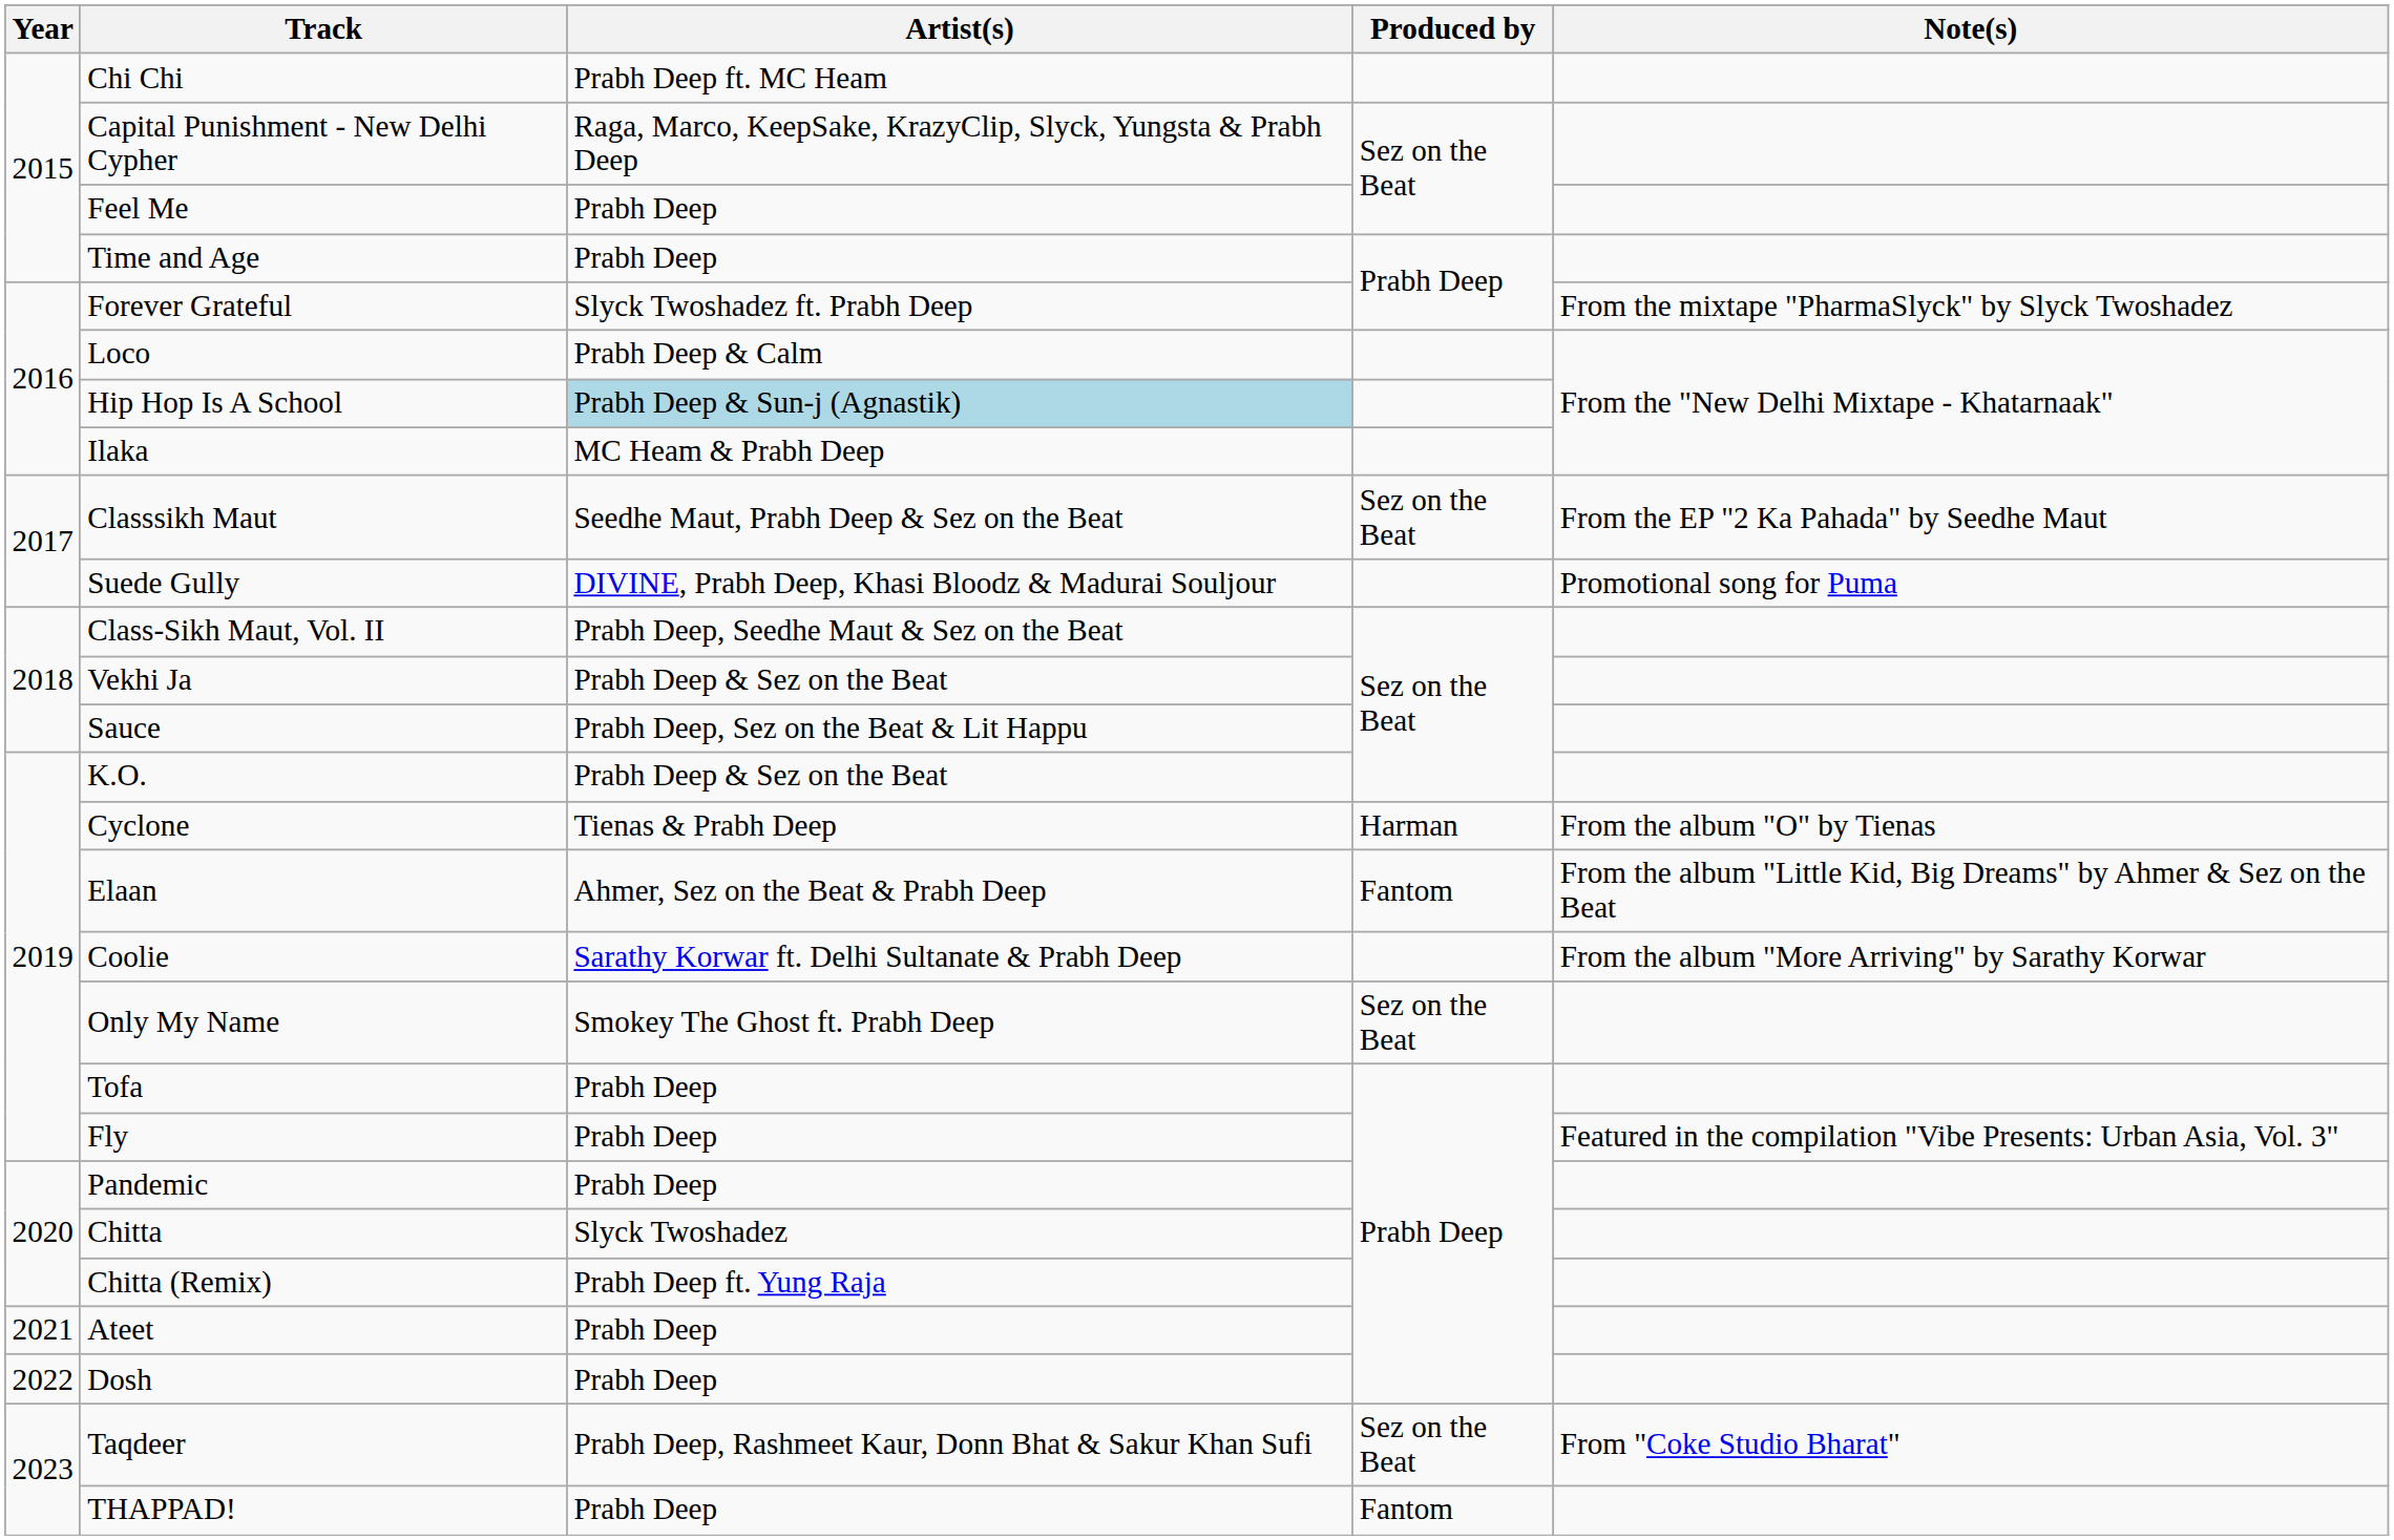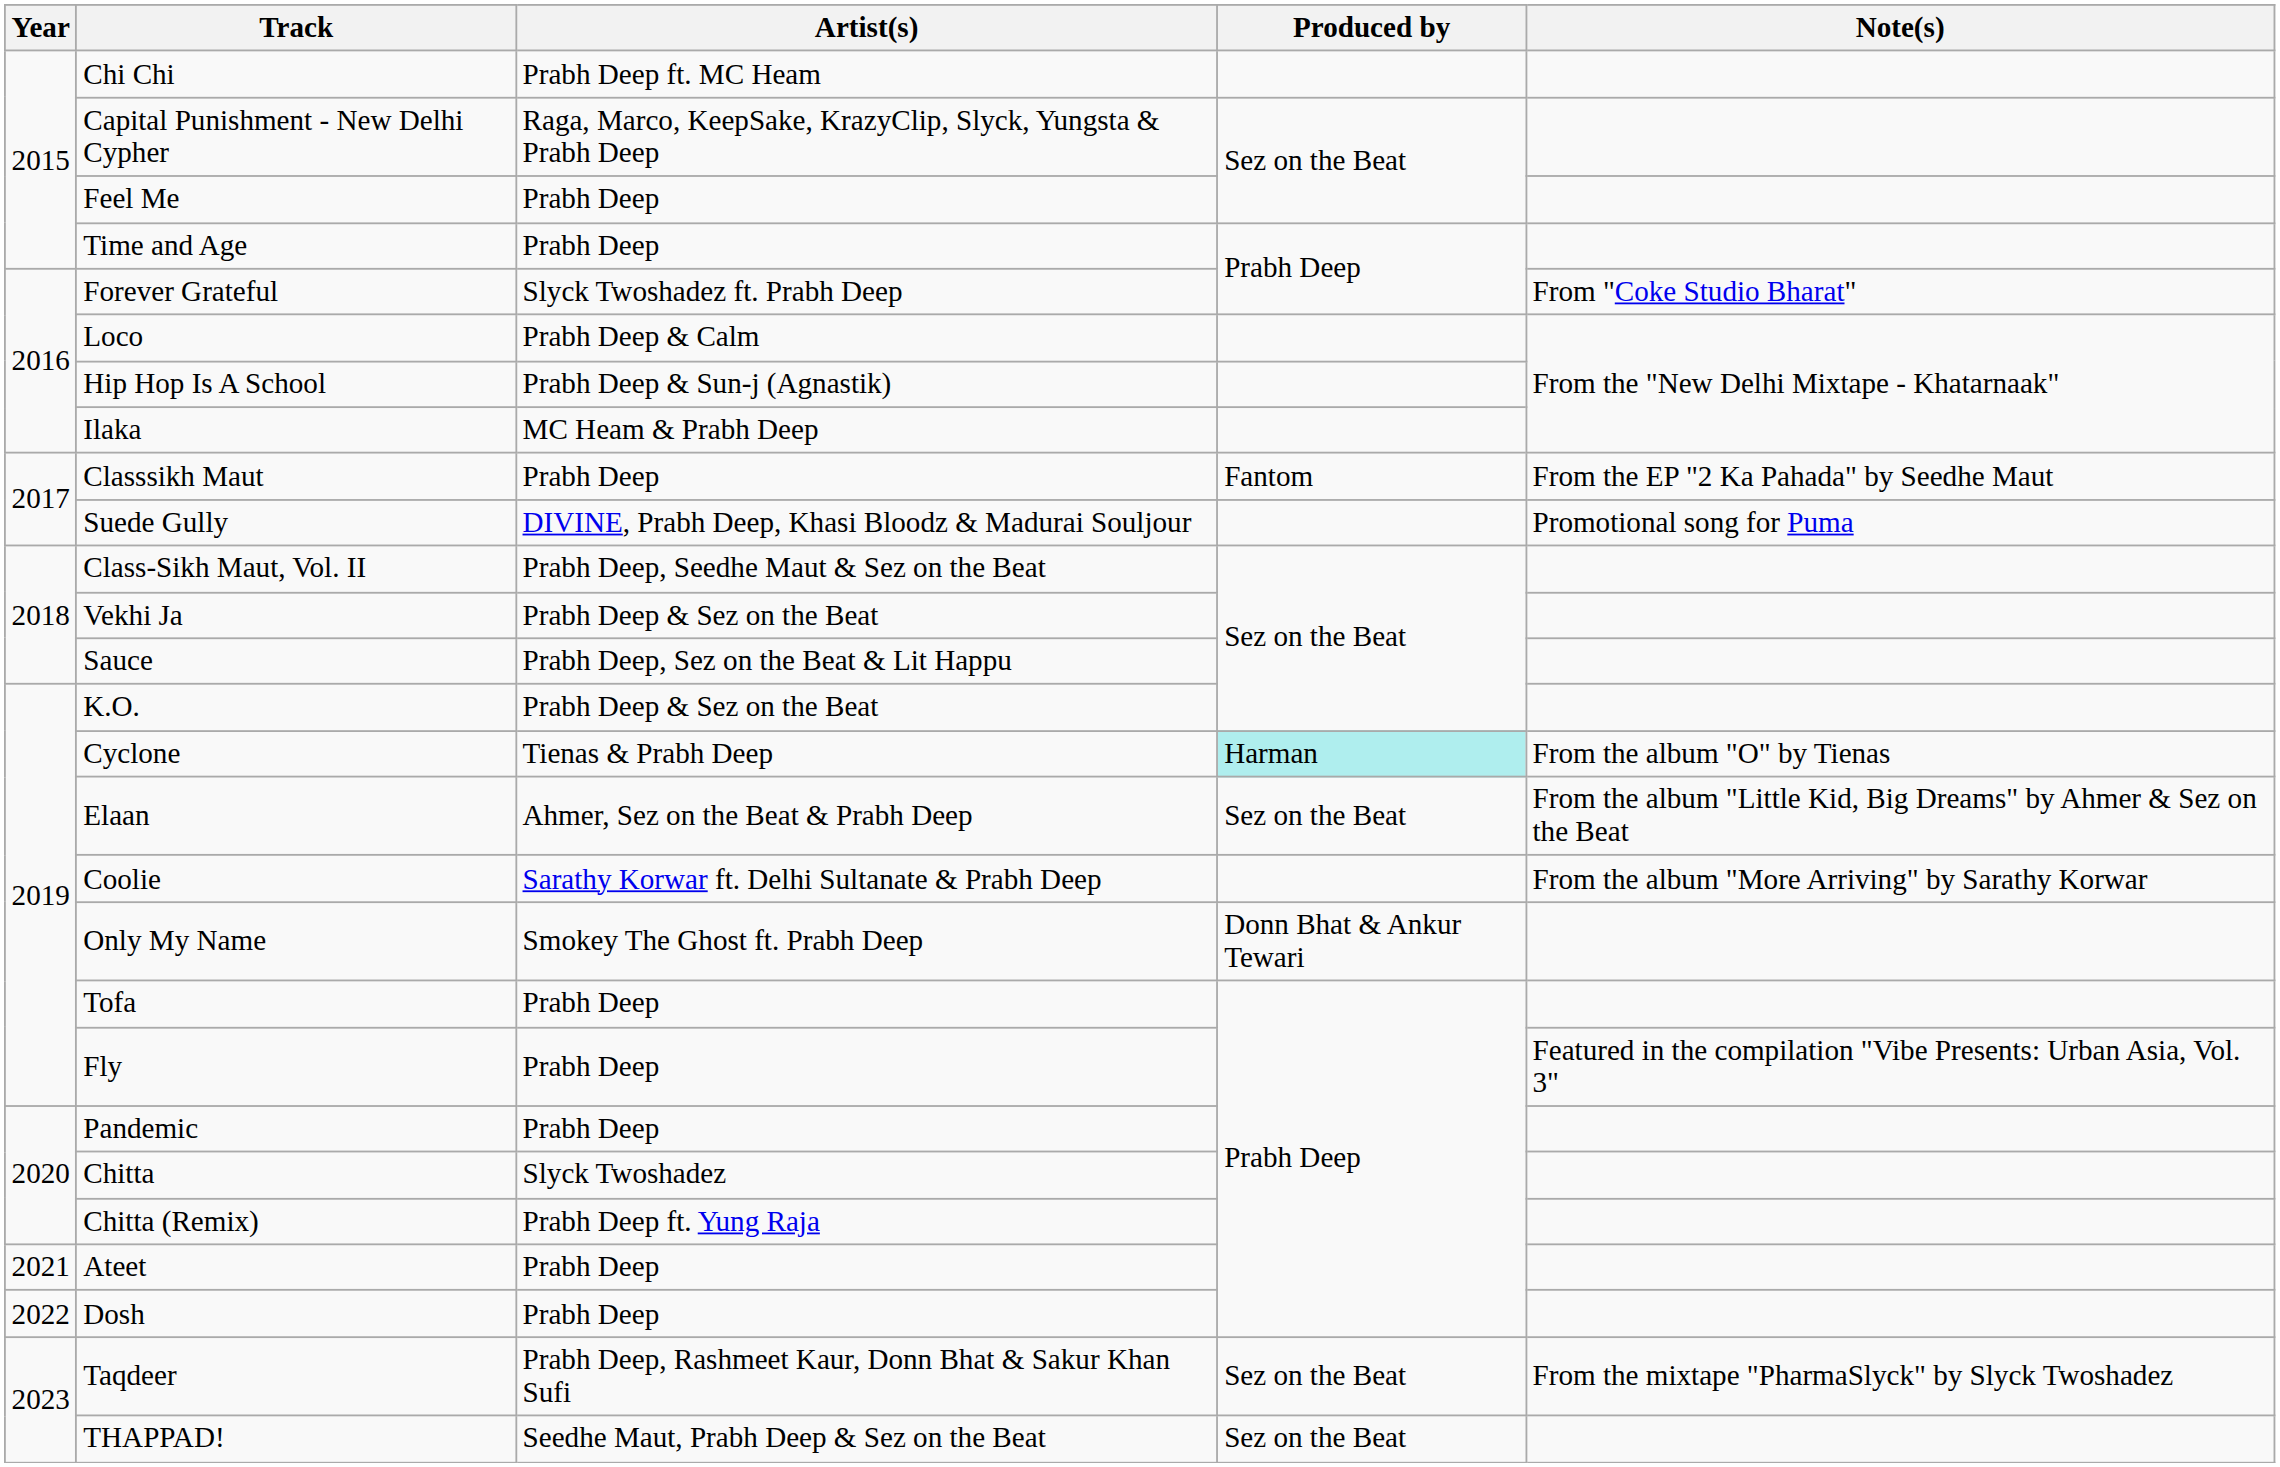 <table class="wikitable">
 <tr>
 <th>Year</th>
 <th>Track</th>
 <th>Artist(s)</th>
 <th>Produced by</th>
 <th>Note(s)</th>
 </tr>
 <tr>
 <td rowspan="4">2015</td>
 <td>Chi Chi</td>
 <td>Prabh Deep ft. MC Heam</td>
 <td></td>
 <td></td>
 </tr>
 <tr>
 <td>Capital Punishment - New Delhi Cypher</td>
 <td>Raga, Marco, KeepSake, KrazyClip, Slyck, Yungsta & Prabh Deep</td>
 <td rowspan="2">Sez on the Beat</td>
 <td></td>
 </tr>
 <tr>
 <td>Feel Me</td>
 <td>Prabh Deep</td>
 <td></td>
 </tr>
 <tr>
 <td>Time and Age</td>
 <td>Prabh Deep</td>
 <td rowspan="2">Prabh Deep</td>
 <td></td>
 </tr>
 <tr>
 <td rowspan="4">2016</td>
 <td>Forever Grateful</td>
 <td>Slyck Twoshadez ft. Prabh Deep</td>
-<td>From the mixtape "PharmaSlyck" by Slyck Twoshadez</td>
+<td>From "<a href='#'>Coke Studio Bharat</a>"</td>
 </tr>
 <tr>
 <td>Loco</td>
 <td>Prabh Deep & Calm</td>
 <td></td>
 <td rowspan="3">From the "New Delhi Mixtape - Khatarnaak"</td>
 </tr>
 <tr>
 <td>Hip Hop Is A School</td>
-<td style="background: lightblue;">Prabh Deep & Sun-j (Agnastik)</td>
+<td>Prabh Deep & Sun-j (Agnastik)</td>
 <td></td>
 </tr>
 <tr>
 <td>Ilaka</td>
 <td>MC Heam & Prabh Deep</td>
 <td></td>
 </tr>
 <tr>
 <td rowspan="2">2017</td>
 <td>Classsikh Maut</td>
-<td>Seedhe Maut, Prabh Deep & Sez on the Beat</td>
-<td>Sez on the Beat</td>
+<td>Prabh Deep</td>
+<td>Fantom</td>
 <td>From the EP "2 Ka Pahada" by Seedhe Maut</td>
 </tr>
 <tr>
 <td>Suede Gully</td>
 <td><a href='#'>DIVINE</a>, Prabh Deep, Khasi Bloodz & Madurai Souljour</td>
 <td></td>
 <td>Promotional song for <a href='#'>Puma</a></td>
 </tr>
 <tr>
 <td rowspan="3">2018</td>
 <td>Class-Sikh Maut, Vol. II</td>
 <td>Prabh Deep, Seedhe Maut & Sez on the Beat</td>
 <td rowspan="4">Sez on the Beat</td>
 <td></td>
 </tr>
 <tr>
 <td>Vekhi Ja</td>
 <td>Prabh Deep & Sez on the Beat</td>
 <td></td>
 </tr>
 <tr>
 <td>Sauce</td>
 <td>Prabh Deep, Sez on the Beat & Lit Happu</td>
 <td></td>
 </tr>
 <tr>
 <td rowspan="7">2019</td>
 <td>K.O.</td>
 <td>Prabh Deep & Sez on the Beat</td>
 <td></td>
 </tr>
 <tr>
 <td>Cyclone</td>
 <td>Tienas & Prabh Deep</td>
-<td>Harman</td>
+<td style="background: paleturquoise;">Harman</td>
 <td>From the album "O" by Tienas</td>
 </tr>
 <tr>
 <td>Elaan</td>
 <td>Ahmer, Sez on the Beat & Prabh Deep</td>
-<td>Fantom</td>
+<td>Sez on the Beat</td>
 <td>From the album "Little Kid, Big Dreams" by Ahmer & Sez on the Beat</td>
 </tr>
 <tr>
 <td>Coolie</td>
 <td><a href='#'>Sarathy Korwar</a> ft. Delhi Sultanate & Prabh Deep</td>
 <td></td>
 <td>From the album "More Arriving" by Sarathy Korwar</td>
 </tr>
 <tr>
 <td>Only My Name</td>
 <td>Smokey The Ghost ft. Prabh Deep</td>
-<td>Sez on the Beat</td>
+<td>Donn Bhat & Ankur Tewari</td>
 <td></td>
 </tr>
 <tr>
 <td>Tofa</td>
 <td>Prabh Deep</td>
 <td rowspan="7">Prabh Deep</td>
 <td></td>
 </tr>
 <tr>
 <td>Fly</td>
 <td>Prabh Deep</td>
 <td>Featured in the compilation "Vibe Presents: Urban Asia, Vol. 3"</td>
 </tr>
 <tr>
 <td rowspan="3">2020</td>
 <td>Pandemic</td>
 <td>Prabh Deep</td>
 <td></td>
 </tr>
 <tr>
 <td>Chitta</td>
 <td>Slyck Twoshadez</td>
 <td></td>
 </tr>
 <tr>
 <td>Chitta (Remix)</td>
 <td>Prabh Deep ft. <a href='#'>Yung Raja</a></td>
 <td></td>
 </tr>
 <tr>
 <td>2021</td>
 <td>Ateet</td>
 <td>Prabh Deep</td>
 <td></td>
 </tr>
 <tr>
 <td>2022</td>
 <td>Dosh</td>
 <td>Prabh Deep</td>
 <td></td>
 </tr>
 <tr>
 <td rowspan="2">2023</td>
 <td>Taqdeer</td>
 <td>Prabh Deep, Rashmeet Kaur, Donn Bhat & Sakur Khan Sufi</td>
 <td>Sez on the Beat</td>
-<td>From "<a href='#'>Coke Studio Bharat</a>"</td>
+<td>From the mixtape "PharmaSlyck" by Slyck Twoshadez</td>
 </tr>
 <tr>
 <td>THAPPAD!</td>
-<td>Prabh Deep</td>
-<td>Fantom</td>
+<td>Seedhe Maut, Prabh Deep & Sez on the Beat</td>
+<td>Sez on the Beat</td>
 <td></td>
 </tr>
 </table>
